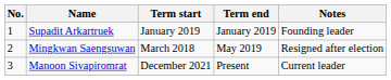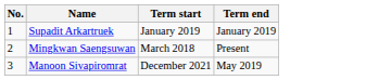 <table class="wikitable">
 <tr>
 <th>No.</th>
 <th>Name</th>
 <th>Term start</th>
 <th>Term end</th>
-<th>Notes</th>
 </tr>
 <tr>
 <td>1</td>
 <td><a href='#'>Supadit Arkartruek</a></td>
 <td>January 2019</td>
 <td>January 2019</td>
-<td>Founding leader</td>
 </tr>
 <tr>
 <td>2</td>
 <td><a href='#'>Mingkwan Saengsuwan</a></td>
 <td>March 2018</td>
-<td>May 2019</td>
-<td>Resigned after election</td>
+<td>Present</td>
 </tr>
 <tr>
 <td>3</td>
 <td><a href='#'>Manoon Sivapiromrat</a></td>
 <td>December 2021</td>
-<td>Present</td>
-<td>Current leader</td>
+<td>May 2019</td>
 </tr>
 </table>
